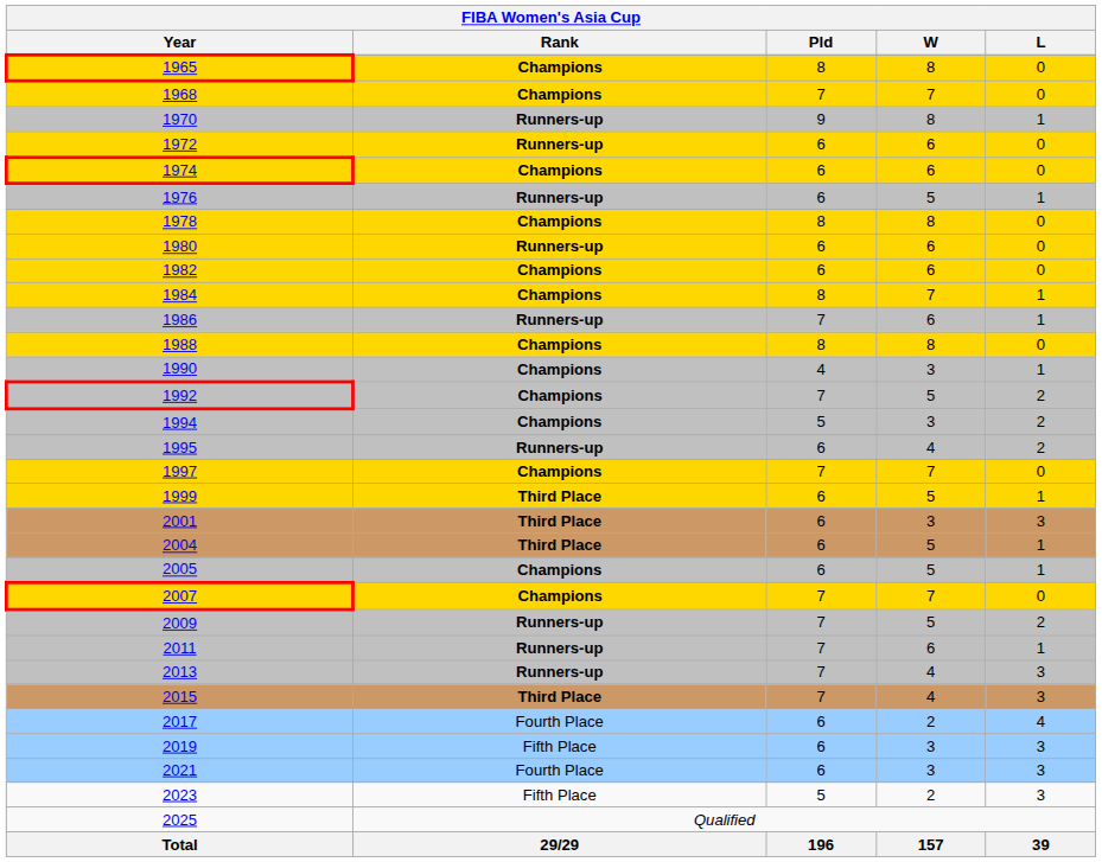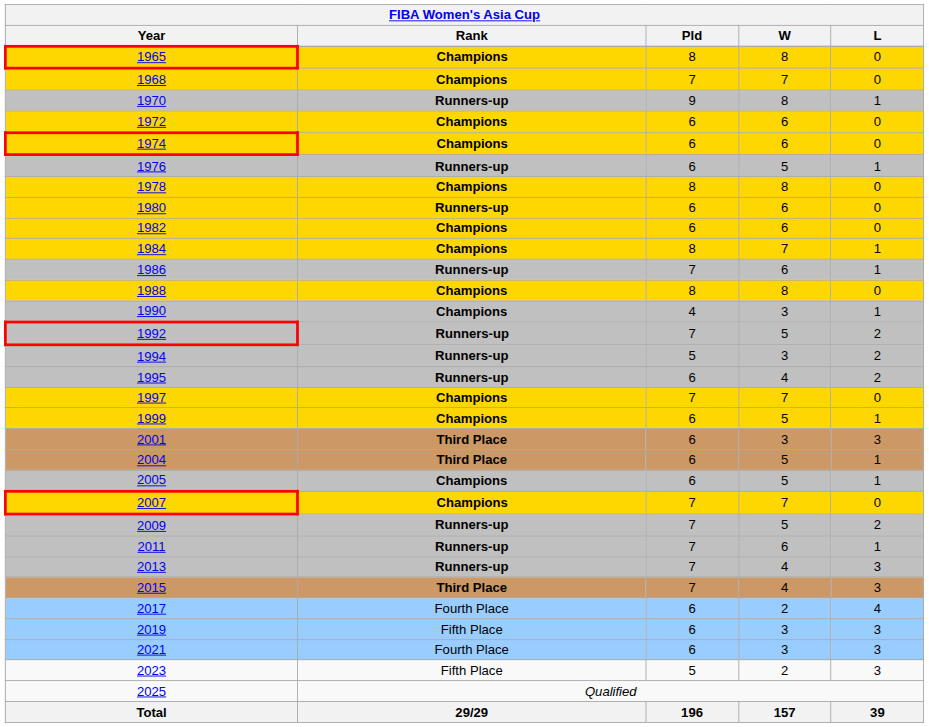 <table class="wikitable" width=80% style="text-align: center;font-size:90%;">
 <tr>
 <th colspan=5><a href='#'>FIBA Women's Asia Cup</a></th>
 </tr>
 <tr>
 <th width=125>Year</th>
 <th width=150>Rank</th>
 <th width=35>Pld</th>
 <th width=35>W</th>
 <th width=35>L</th>
 </tr>
 <tr>
 </tr>
 <tr bgcolor=gold>
 <td style="border: 3px solid red"> <a href='#'>1965</a></td>
 <td><strong>Champions</strong></td>
 <td>8</td>
 <td>8</td>
 <td>0</td>
 </tr>
 <tr bgcolor=gold>
 <td> <a href='#'>1968</a></td>
 <td><strong>Champions</strong></td>
 <td>7</td>
 <td>7</td>
 <td>0</td>
 </tr>
 <tr bgcolor=silver>
 <td> <a href='#'>1970</a></td>
 <td><strong>Runners-up</strong></td>
 <td>9</td>
 <td>8</td>
 <td>1</td>
 </tr>
 <tr bgcolor=gold>
 <td> <a href='#'>1972</a></td>
-<td><strong>Runners-up</strong></td>
+<td><strong>Champions</strong></td>
 <td>6</td>
 <td>6</td>
 <td>0</td>
 </tr>
 <tr bgcolor=gold>
 <td style="border: 3px solid red"> <a href='#'>1974</a></td>
 <td><strong>Champions</strong></td>
 <td>6</td>
 <td>6</td>
 <td>0</td>
 </tr>
 <tr bgcolor=silver>
 <td> <a href='#'>1976</a></td>
 <td><strong>Runners-up</strong></td>
 <td>6</td>
 <td>5</td>
 <td>1</td>
 </tr>
 <tr bgcolor=gold>
 <td> <a href='#'>1978</a></td>
 <td><strong>Champions</strong></td>
 <td>8</td>
 <td>8</td>
 <td>0</td>
 </tr>
 <tr bgcolor=gold>
 <td> <a href='#'>1980</a></td>
 <td><strong>Runners-up</strong></td>
 <td>6</td>
 <td>6</td>
 <td>0</td>
 </tr>
 <tr bgcolor=gold>
 <td> <a href='#'>1982</a></td>
 <td><strong>Champions</strong></td>
 <td>6</td>
 <td>6</td>
 <td>0</td>
 </tr>
 <tr bgcolor=gold>
 <td> <a href='#'>1984</a></td>
 <td><strong>Champions</strong></td>
 <td>8</td>
 <td>7</td>
 <td>1</td>
 </tr>
 <tr bgcolor=silver>
 <td> <a href='#'>1986</a></td>
 <td><strong>Runners-up</strong></td>
 <td>7</td>
 <td>6</td>
 <td>1</td>
 </tr>
 <tr bgcolor=gold>
 <td> <a href='#'>1988</a></td>
 <td><strong>Champions</strong></td>
 <td>8</td>
 <td>8</td>
 <td>0</td>
 </tr>
 <tr bgcolor=silver>
 <td> <a href='#'>1990</a></td>
 <td><strong>Champions</strong></td>
 <td>4</td>
 <td>3</td>
 <td>1</td>
 </tr>
 <tr bgcolor=silver>
 <td style="border: 3px solid red"> <a href='#'>1992</a></td>
-<td><strong>Champions</strong></td>
+<td><strong>Runners-up</strong></td>
 <td>7</td>
 <td>5</td>
 <td>2</td>
 </tr>
 <tr bgcolor=silver>
 <td> <a href='#'>1994</a></td>
-<td><strong>Champions</strong></td>
+<td><strong>Runners-up</strong></td>
 <td>5</td>
 <td>3</td>
 <td>2</td>
 </tr>
 <tr bgcolor=silver>
 <td> <a href='#'>1995</a></td>
 <td><strong>Runners-up</strong></td>
 <td>6</td>
 <td>4</td>
 <td>2</td>
 </tr>
 <tr bgcolor=gold>
 <td> <a href='#'>1997</a></td>
 <td><strong>Champions</strong></td>
 <td>7</td>
 <td>7</td>
 <td>0</td>
 </tr>
 <tr bgcolor=gold>
 <td> <a href='#'>1999</a></td>
-<td><strong>Third Place</strong></td>
+<td><strong>Champions</strong></td>
 <td>6</td>
 <td>5</td>
 <td>1</td>
 </tr>
 <tr bgcolor=cc9966>
 <td> <a href='#'>2001</a></td>
 <td><strong>Third Place</strong></td>
 <td>6</td>
 <td>3</td>
 <td>3</td>
 </tr>
 <tr bgcolor=cc9966>
 <td> <a href='#'>2004</a></td>
 <td><strong>Third Place</strong></td>
 <td>6</td>
 <td>5</td>
 <td>1</td>
 </tr>
 <tr bgcolor=silver>
 <td> <a href='#'>2005</a></td>
 <td><strong>Champions</strong></td>
 <td>6</td>
 <td>5</td>
 <td>1</td>
 </tr>
 <tr bgcolor=gold>
 <td style="border: 3px solid red"> <a href='#'>2007</a></td>
 <td><strong>Champions</strong></td>
 <td>7</td>
 <td>7</td>
 <td>0</td>
 </tr>
 <tr bgcolor=silver>
 <td> <a href='#'>2009</a></td>
 <td><strong>Runners-up</strong></td>
 <td>7</td>
 <td>5</td>
 <td>2</td>
 </tr>
 <tr bgcolor=silver>
 <td> <a href='#'>2011</a></td>
 <td><strong>Runners-up</strong></td>
 <td>7</td>
 <td>6</td>
 <td>1</td>
 </tr>
 <tr bgcolor=silver>
 <td> <a href='#'>2013</a></td>
 <td><strong>Runners-up</strong></td>
 <td>7</td>
 <td>4</td>
 <td>3</td>
 </tr>
 <tr bgcolor=cc9966>
 <td> <a href='#'>2015</a></td>
 <td><strong>Third Place</strong></td>
 <td>7</td>
 <td>4</td>
 <td>3</td>
 </tr>
 <tr style="background:#9acdff;">
 <td> <a href='#'>2017</a></td>
 <td>Fourth Place</td>
 <td>6</td>
 <td>2</td>
 <td>4</td>
 </tr>
 <tr style="background:#9acdff;">
 <td> <a href='#'>2019</a></td>
 <td>Fifth Place</td>
 <td>6</td>
 <td>3</td>
 <td>3</td>
 </tr>
 <tr style="background:#9acdff;">
 <td> <a href='#'>2021</a></td>
 <td>Fourth Place</td>
 <td>6</td>
 <td>3</td>
 <td>3</td>
 </tr>
 <tr>
 <td> <a href='#'>2023</a></td>
 <td>Fifth Place</td>
 <td>5</td>
 <td>2</td>
 <td>3</td>
 </tr>
 <tr>
 <td> <a href='#'>2025</a></td>
 <td colspan=4><em>Qualified</em></td>
 </tr>
 <tr>
 <th>Total</th>
 <th>29/29</th>
 <th>196</th>
 <th>157</th>
 <th>39</th>
 </tr>
 </table>
